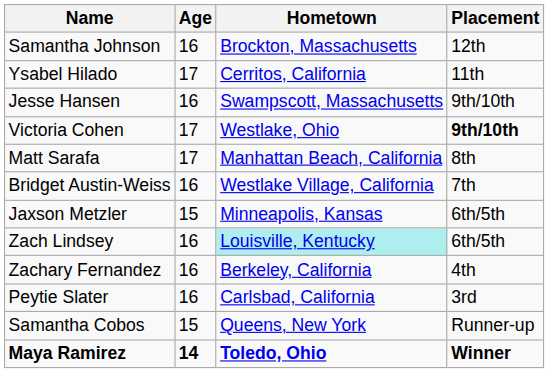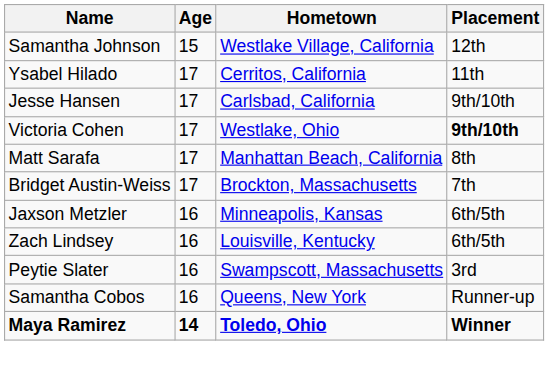 <table class="wikitable">
 <tr>
 <th>Name</th>
 <th>Age</th>
 <th>Hometown</th>
 <th>Placement</th>
 </tr>
 <tr>
 <td>Samantha Johnson</td>
-<td>16</td>
-<td><a href='#'>Brockton, Massachusetts</a></td>
+<td>15</td>
+<td><a href='#'>Westlake Village, California</a></td>
 <td>12th</td>
 </tr>
 <tr>
 <td>Ysabel Hilado</td>
 <td>17</td>
 <td><a href='#'>Cerritos, California</a></td>
 <td>11th</td>
 </tr>
 <tr>
 <td>Jesse Hansen</td>
-<td>16</td>
-<td><a href='#'>Swampscott, Massachusetts</a></td>
+<td>17</td>
+<td><a href='#'>Carlsbad, California</a></td>
 <td>9th/10th</td>
 </tr>
 <tr>
 <td>Victoria Cohen</td>
 <td>17</td>
 <td><a href='#'>Westlake, Ohio</a></td>
 <td><strong>9th/10th</strong></td>
 </tr>
 <tr>
 <td>Matt Sarafa</td>
 <td>17</td>
 <td><a href='#'>Manhattan Beach, California</a></td>
 <td>8th</td>
 </tr>
 <tr>
 <td>Bridget Austin-Weiss</td>
-<td>16</td>
-<td><a href='#'>Westlake Village, California</a></td>
+<td>17</td>
+<td><a href='#'>Brockton, Massachusetts</a></td>
 <td>7th</td>
 </tr>
 <tr>
 <td>Jaxson Metzler</td>
-<td>15</td>
+<td>16</td>
 <td><a href='#'>Minneapolis, Kansas</a></td>
 <td>6th/5th</td>
 </tr>
 <tr>
 <td>Zach Lindsey</td>
 <td>16</td>
-<td style="background: paleturquoise;"><a href='#'>Louisville, Kentucky</a></td>
+<td><a href='#'>Louisville, Kentucky</a></td>
 <td>6th/5th</td>
-</tr>
-<tr>
-<td>Zachary Fernandez</td>
-<td>16</td>
-<td><a href='#'>Berkeley, California</a></td>
-<td>4th</td>
 </tr>
 <tr>
 <td>Peytie Slater</td>
 <td>16</td>
-<td><a href='#'>Carlsbad, California</a></td>
+<td><a href='#'>Swampscott, Massachusetts</a></td>
 <td>3rd</td>
 </tr>
 <tr>
 <td>Samantha Cobos</td>
-<td>15</td>
+<td>16</td>
 <td><a href='#'>Queens, New York</a></td>
 <td>Runner-up</td>
 </tr>
 <tr>
 <td><strong>Maya Ramirez</strong></td>
 <td><strong>14</strong></td>
 <td><strong><a href='#'>Toledo, Ohio</a></strong></td>
 <td><strong>Winner</strong></td>
 </tr>
 </table>
